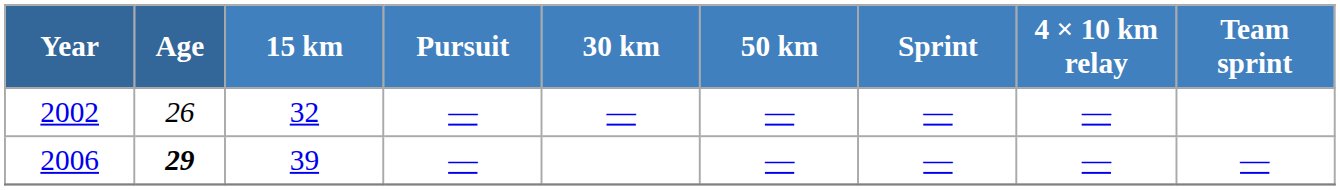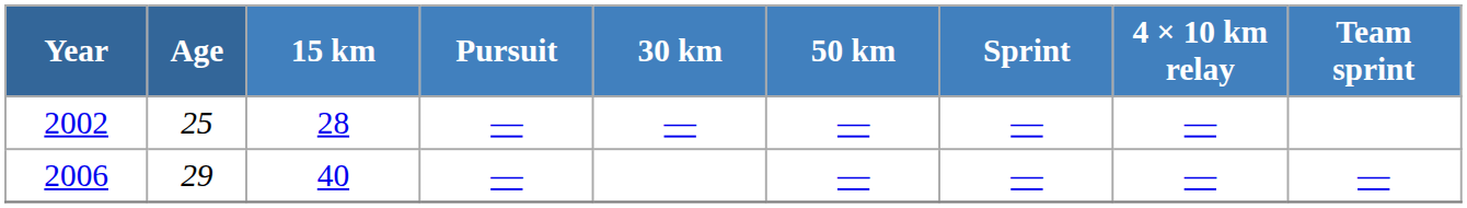 <table class="wikitable" style="font-size:95%; text-align:center; border:grey solid 1px; border-collapse:collapse; background:#ffffff;">
 <tr>
 <th style="background-color:#369; color:white; width:60px;"> Year </th>
 <th style="background-color:#369; color:white; width:40px;"> Age </th>
 <th style="background-color:#4180be; color:white; width:75px;"> 15 km </th>
 <th style="background-color:#4180be; color:white; width:75px;"> Pursuit </th>
 <th style="background-color:#4180be; color:white; width:75px;"> 30 km </th>
 <th style="background-color:#4180be; color:white; width:75px;"> 50 km </th>
 <th style="background-color:#4180be; color:white; width:75px;"> Sprint </th>
 <th style="background-color:#4180be; color:white; width:75px;"> 4 × 10 km <br> relay </th>
 <th style="background-color:#4180be; color:white; width:75px;"> Team <br> sprint </th>
 </tr>
 <tr>
 <td><a href='#'>2002</a></td>
-<td><em>26</em></td>
-<td><a href='#'>32</a></td>
+<td><em>25</em></td>
+<td><a href='#'>28</a></td>
 <td><a href='#'>—</a></td>
 <td><a href='#'>—</a></td>
 <td><a href='#'>—</a></td>
 <td><a href='#'>—</a></td>
 <td><a href='#'>—</a></td>
 <td></td>
 </tr>
 <tr>
 <td><a href='#'>2006</a></td>
-<td><strong><em>29</em></strong></td>
-<td><a href='#'>39</a></td>
+<td><em>29</em></td>
+<td><a href='#'>40</a></td>
 <td><a href='#'>—</a></td>
 <td></td>
 <td><a href='#'>—</a></td>
 <td><a href='#'>—</a></td>
 <td><a href='#'>—</a></td>
 <td><a href='#'>—</a></td>
 </tr>
 <tr>
 </tr>
 </table>
